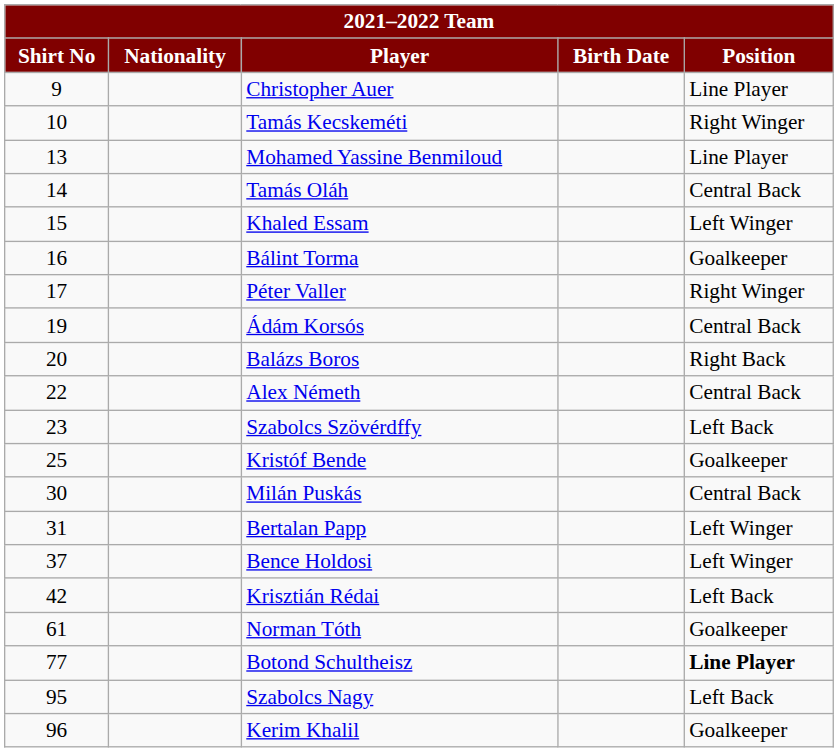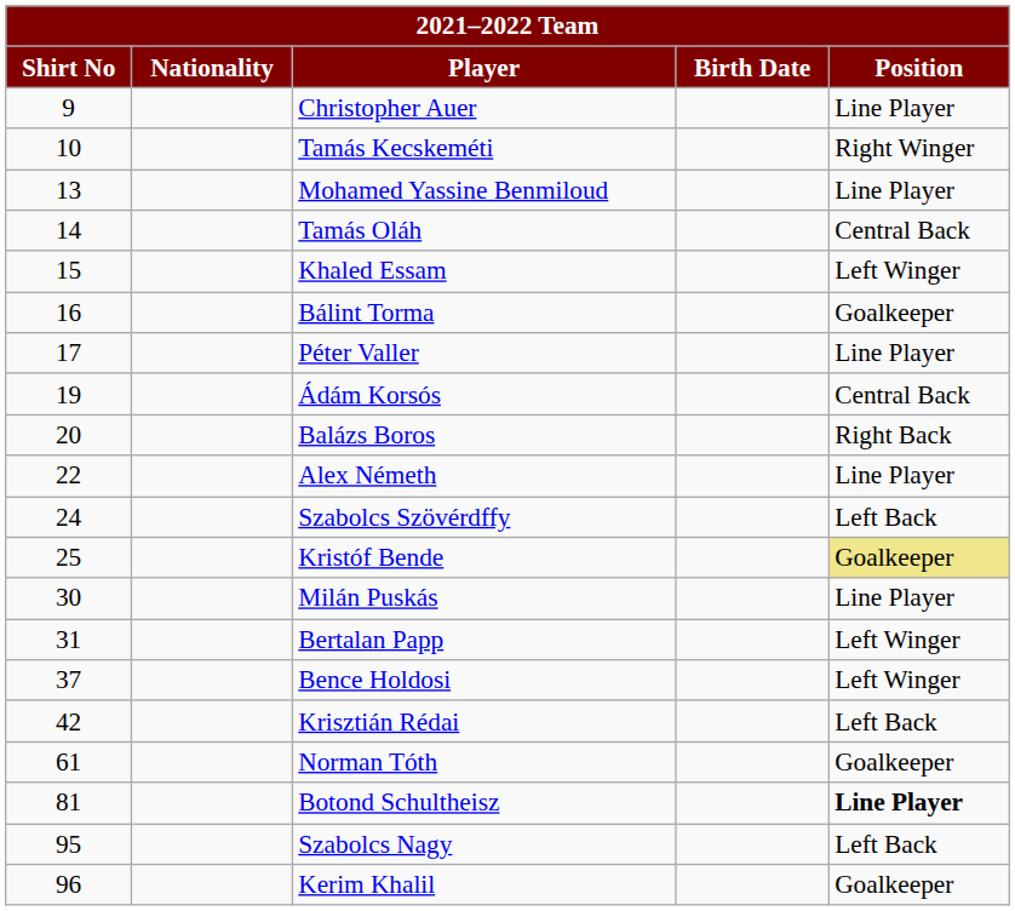 <table class="wikitable collapsible collapsed" style="width:100%;">
 <tr>
 <th colspan=5 style="background-color:maroon;color:white;text-align:center;">2021–2022 Team</th>
 </tr>
 <tr>
 <th style="color:white; background:maroon">Shirt No</th>
 <th style="color:white; background:maroon">Nationality</th>
 <th style="color:white; background:maroon">Player</th>
 <th style="color:white; background:maroon">Birth Date</th>
 <th style="color:white; background:maroon">Position</th>
 </tr>
 <tr>
 <td align=center>9</td>
 <td></td>
 <td><a href='#'>Christopher Auer</a></td>
 <td></td>
 <td>Line Player</td>
 </tr>
 <tr>
 <td align=center>10</td>
 <td></td>
 <td><a href='#'>Tamás Kecskeméti</a></td>
 <td></td>
 <td>Right Winger</td>
 </tr>
 <tr>
 <td align=center>13</td>
 <td></td>
 <td><a href='#'>Mohamed Yassine Benmiloud</a></td>
 <td></td>
 <td>Line Player</td>
 </tr>
 <tr>
 <td align=center>14</td>
 <td></td>
 <td><a href='#'>Tamás Oláh</a></td>
 <td></td>
 <td>Central Back</td>
 </tr>
 <tr>
 <td align=center>15</td>
 <td></td>
 <td><a href='#'>Khaled Essam</a></td>
 <td></td>
 <td>Left Winger</td>
 </tr>
 <tr>
 <td align=center>16</td>
 <td></td>
 <td><a href='#'>Bálint Torma</a></td>
 <td></td>
 <td>Goalkeeper</td>
 </tr>
 <tr>
 <td align=center>17</td>
 <td></td>
 <td><a href='#'>Péter Valler</a></td>
 <td></td>
-<td>Right Winger</td>
+<td>Line Player</td>
 </tr>
 <tr>
 <td align=center>19</td>
 <td></td>
 <td><a href='#'>Ádám Korsós</a></td>
 <td></td>
 <td>Central Back</td>
 </tr>
 <tr>
 <td align=center>20</td>
 <td></td>
 <td><a href='#'>Balázs Boros</a></td>
 <td></td>
 <td>Right Back</td>
 </tr>
 <tr>
 <td align=center>22</td>
 <td></td>
 <td><a href='#'>Alex Németh</a></td>
 <td></td>
-<td>Central Back</td>
+<td>Line Player</td>
 </tr>
 <tr>
-<td align=center>23</td>
+<td align=center>24</td>
 <td></td>
 <td><a href='#'>Szabolcs Szövérdffy</a></td>
 <td></td>
 <td>Left Back</td>
 </tr>
 <tr>
 <td align=center>25</td>
 <td></td>
 <td><a href='#'>Kristóf Bende</a></td>
 <td></td>
-<td>Goalkeeper</td>
+<td style="background: khaki;">Goalkeeper</td>
 </tr>
 <tr>
 <td align=center>30</td>
 <td></td>
 <td><a href='#'>Milán Puskás</a></td>
 <td></td>
-<td>Central Back</td>
+<td>Line Player</td>
 </tr>
 <tr>
 <td align=center>31</td>
 <td></td>
 <td><a href='#'>Bertalan Papp</a></td>
 <td></td>
 <td>Left Winger</td>
 </tr>
 <tr>
 <td align=center>37</td>
 <td></td>
 <td><a href='#'>Bence Holdosi</a></td>
 <td></td>
 <td>Left Winger</td>
 </tr>
 <tr>
 <td align=center>42</td>
 <td></td>
 <td><a href='#'>Krisztián Rédai</a></td>
 <td></td>
 <td>Left Back</td>
 </tr>
 <tr>
 <td align=center>61</td>
 <td></td>
 <td><a href='#'>Norman Tóth</a></td>
 <td></td>
 <td>Goalkeeper</td>
 </tr>
 <tr>
-<td align=center>77</td>
+<td align=center>81</td>
 <td></td>
 <td><a href='#'>Botond Schultheisz</a></td>
 <td></td>
 <td><strong>Line Player</strong></td>
 </tr>
 <tr>
 <td align=center>95</td>
 <td></td>
 <td><a href='#'>Szabolcs Nagy</a></td>
 <td></td>
 <td>Left Back</td>
 </tr>
 <tr>
 <td align=center>96</td>
 <td></td>
 <td><a href='#'>Kerim Khalil</a></td>
 <td></td>
 <td>Goalkeeper</td>
 </tr>
 </table>
